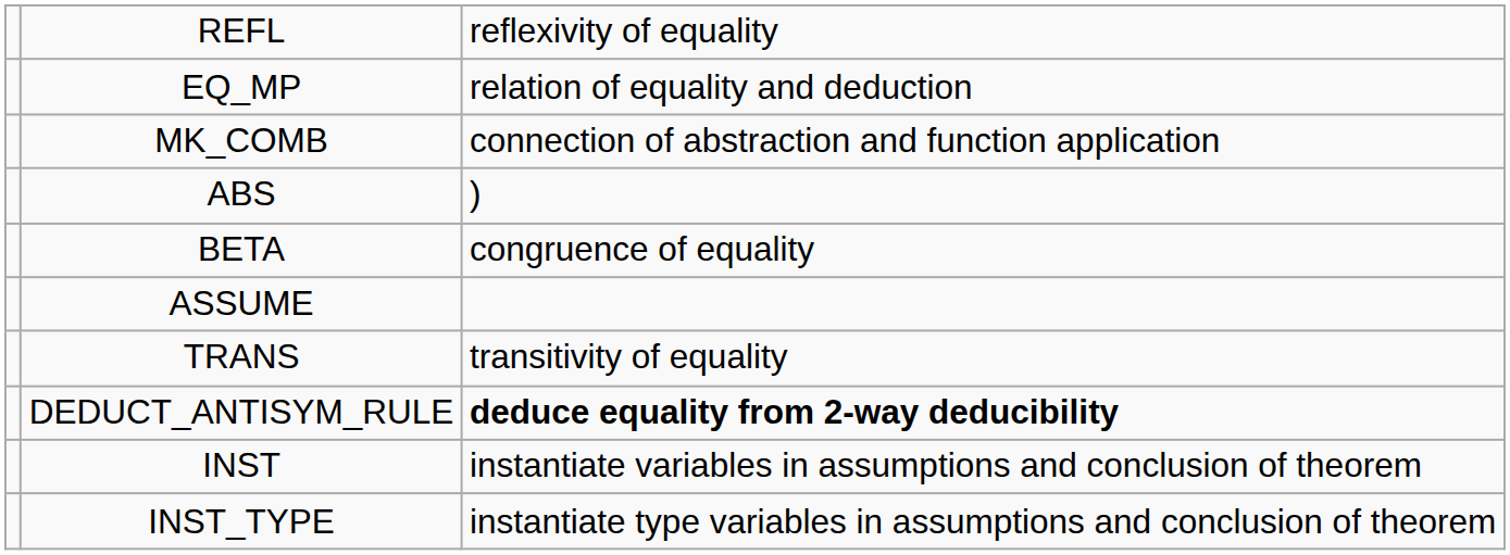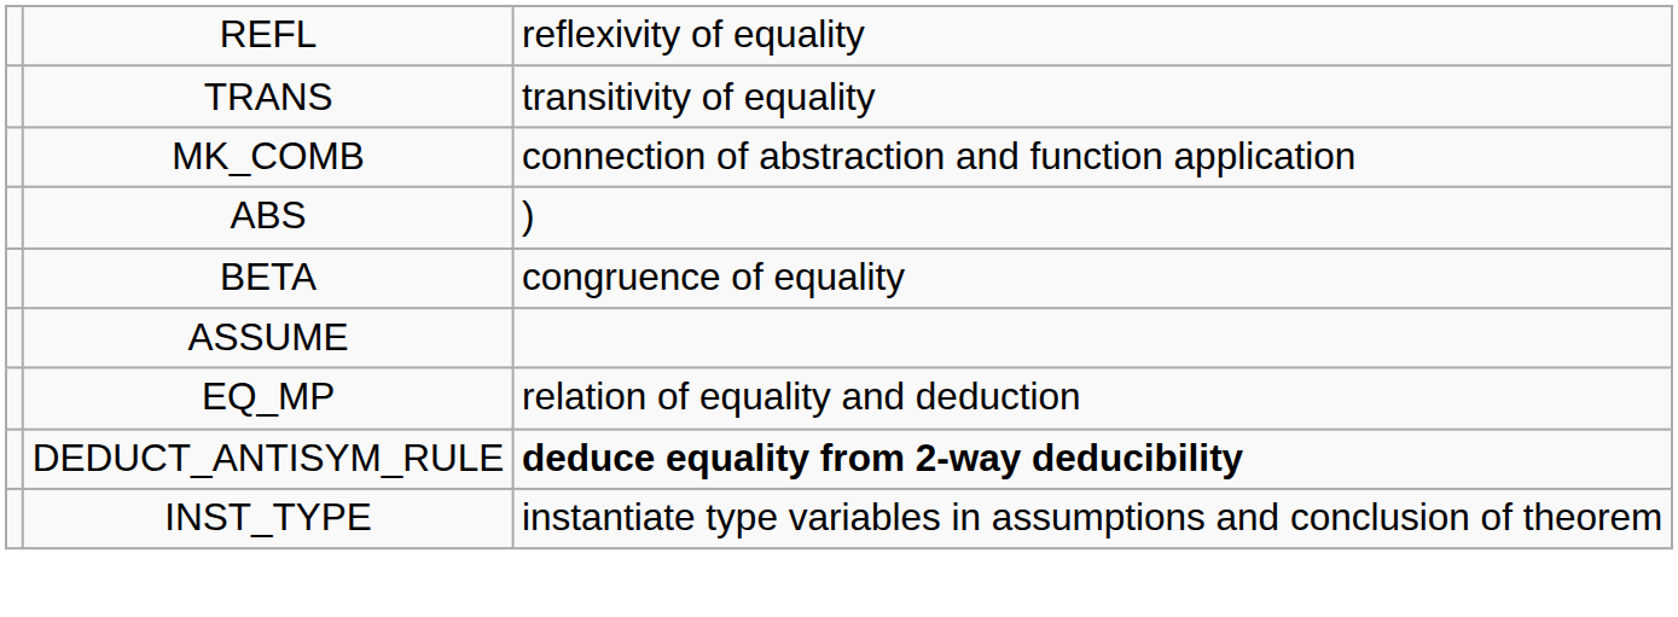 <table class="wikitable">
 <tr>
 <td style="text-align: center;"></td>
 <td style="text-align: center;">REFL</td>
 <td>reflexivity of equality</td>
 </tr>
 <tr>
 <td style="text-align: center;"></td>
-<td style="text-align: center;">EQ_MP</td>
-<td>relation of equality and deduction</td>
+<td style="text-align: center;">TRANS</td>
+<td>transitivity of equality</td>
 </tr>
 <tr>
 <td style="text-align: center;"></td>
 <td style="text-align: center;">MK_COMB</td>
 <td>connection of abstraction and function application</td>
 </tr>
 <tr>
 <td style="text-align: center;"></td>
 <td style="text-align: center;">ABS</td>
 <td>)</td>
 </tr>
 <tr>
 <td style="text-align: center;"></td>
 <td style="text-align: center;">BETA</td>
 <td>congruence of equality</td>
 </tr>
 <tr>
 <td style="text-align: center;"></td>
 <td style="text-align: center;">ASSUME</td>
 <td></td>
 </tr>
 <tr>
 <td style="text-align: center;"></td>
-<td style="text-align: center;">TRANS</td>
-<td>transitivity of equality</td>
+<td style="text-align: center;">EQ_MP</td>
+<td>relation of equality and deduction</td>
 </tr>
 <tr>
 <td style="text-align: center;"></td>
 <td style="text-align: center;">DEDUCT_ANTISYM_RULE</td>
 <td><strong>deduce equality from 2-way deducibility</strong></td>
 </tr>
 <tr>
 <td style="text-align: center;"></td>
-<td style="text-align: center;">INST</td>
-<td>instantiate variables in assumptions and conclusion of theorem</td>
-</tr>
-<tr>
-<td style="text-align: center;"></td>
 <td style="text-align: center;">INST_TYPE</td>
 <td>instantiate type variables in assumptions and conclusion of theorem</td>
 </tr>
 </table>
